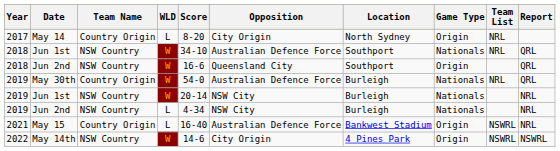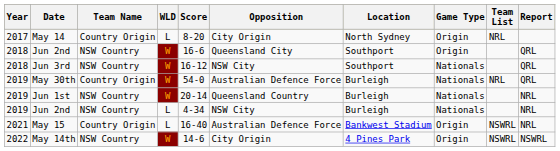 <table class="wikitable">
 <tr style="background:#bdb76b;">
 <th>Year</th>
 <th>Date</th>
 <th>Team Name</th>
 <th>WLD</th>
 <th>Score</th>
 <th>Opposition</th>
 <th>Location</th>
 <th>Game Type</th>
 <th>Team<br>List</th>
 <th>Report</th>
 </tr>
 <tr>
 <td>2017</td>
 <td>May 14</td>
 <td> Country Origin</td>
 <td align=center>L</td>
 <td align=center>8-20</td>
 <td> City Origin</td>
 <td>North Sydney</td>
 <td>Origin</td>
 <td>NRL</td>
 <td></td>
 </tr>
 <tr>
 <td>2018</td>
-<td>Jun 1st</td>
-<td> NSW Country</td>
-<td style="background:darkRed; color:orange;"align=center>W</td>
-<td align=center>34-10</td>
-<td> Australian Defence Force</td>
-<td>Southport</td>
-<td>Nationals</td>
-<td>NRL</td>
-<td>QRL</td>
-</tr>
-<tr>
-<td>2018</td>
 <td>Jun 2nd</td>
 <td> NSW Country</td>
 <td style="background:darkRed; color:orange;"align=center>W</td>
 <td align=center>16-6</td>
 <td> Queensland City</td>
 <td>Southport</td>
 <td>Origin</td>
+<td></td>
+<td>QRL</td>
+</tr>
+<tr>
+<td>2018</td>
+<td>Jun 3rd</td>
+<td> NSW Country</td>
+<td style="background:darkRed; color:orange;"align=center>W</td>
+<td align=center>16-12</td>
+<td> NSW City</td>
+<td>Southport</td>
+<td>Nationals</td>
 <td></td>
 <td>QRL</td>
 </tr>
 <tr>
 <td>2019</td>
 <td>May 30th</td>
 <td> Country Origin</td>
 <td style="background:darkRed; color:orange;"align=center>W</td>
 <td align=center>54-0</td>
 <td> Australian Defence Force</td>
 <td>Burleigh</td>
 <td>Nationals</td>
 <td>NRL</td>
 <td>QRL</td>
 </tr>
 <tr>
 <td>2019</td>
 <td>Jun 1st</td>
 <td> NSW Country</td>
 <td style="background:darkRed; color:orange;"align=center>W</td>
 <td align=center>20-14</td>
-<td> NSW City</td>
+<td> Queensland Country</td>
 <td>Burleigh</td>
 <td>Nationals</td>
 <td></td>
 <td>NRL</td>
 </tr>
 <tr>
 <td>2019</td>
 <td>Jun 2nd</td>
 <td> NSW Country</td>
 <td align=center>L</td>
 <td align=center>4-34</td>
 <td> NSW City</td>
 <td>Burleigh</td>
 <td>Nationals</td>
 <td></td>
 <td>NRL</td>
 </tr>
 <tr>
 <td>2021</td>
 <td>May 15</td>
 <td> Country Origin</td>
 <td align=center>L</td>
 <td align=center>16-40</td>
 <td> Australian Defence Force</td>
 <td><a href='#'>Bankwest Stadium</a></td>
 <td>Origin</td>
 <td>NSWRL</td>
 <td>NRL</td>
 </tr>
 <tr>
 <td>2022</td>
 <td>May 14th</td>
 <td> NSW Country</td>
 <td style="background:darkRed; color:orange;"align=center>W</td>
 <td align=center>14-6</td>
 <td> City Origin</td>
 <td><a href='#'>4 Pines Park</a></td>
 <td>Origin</td>
 <td>NSWRL</td>
 <td>NSWRL</td>
 </tr>
 </table>
